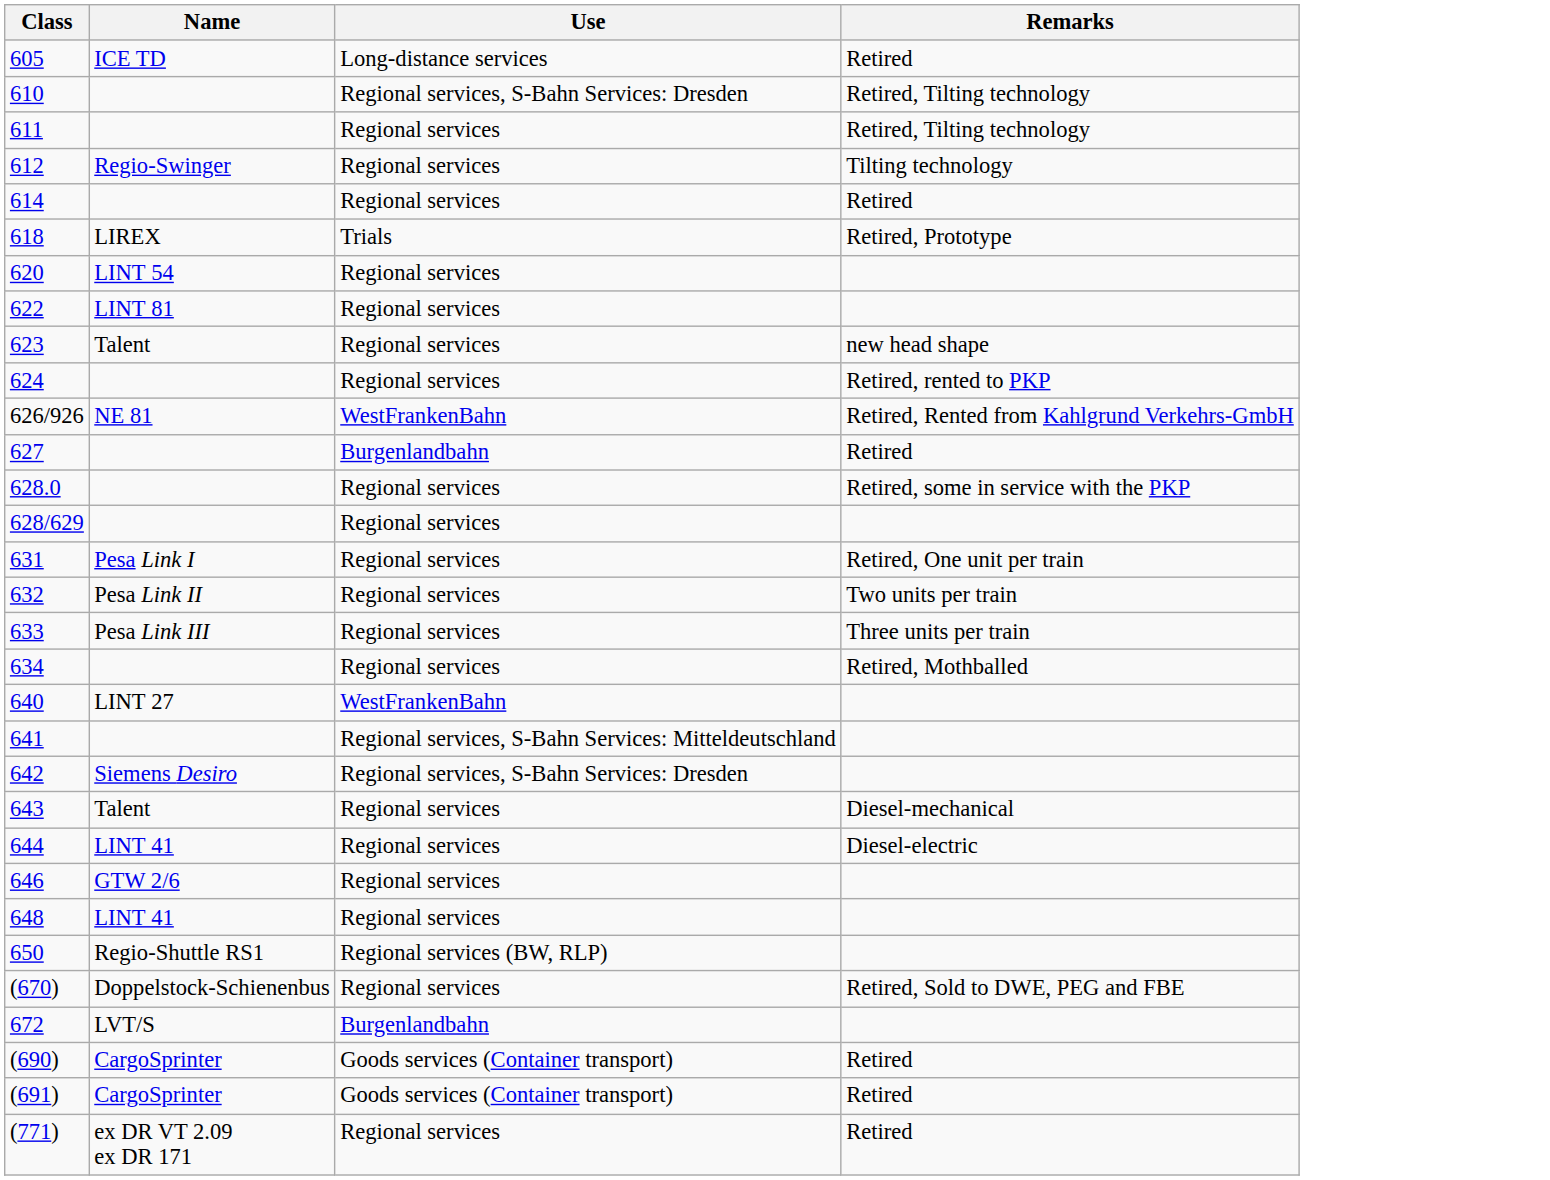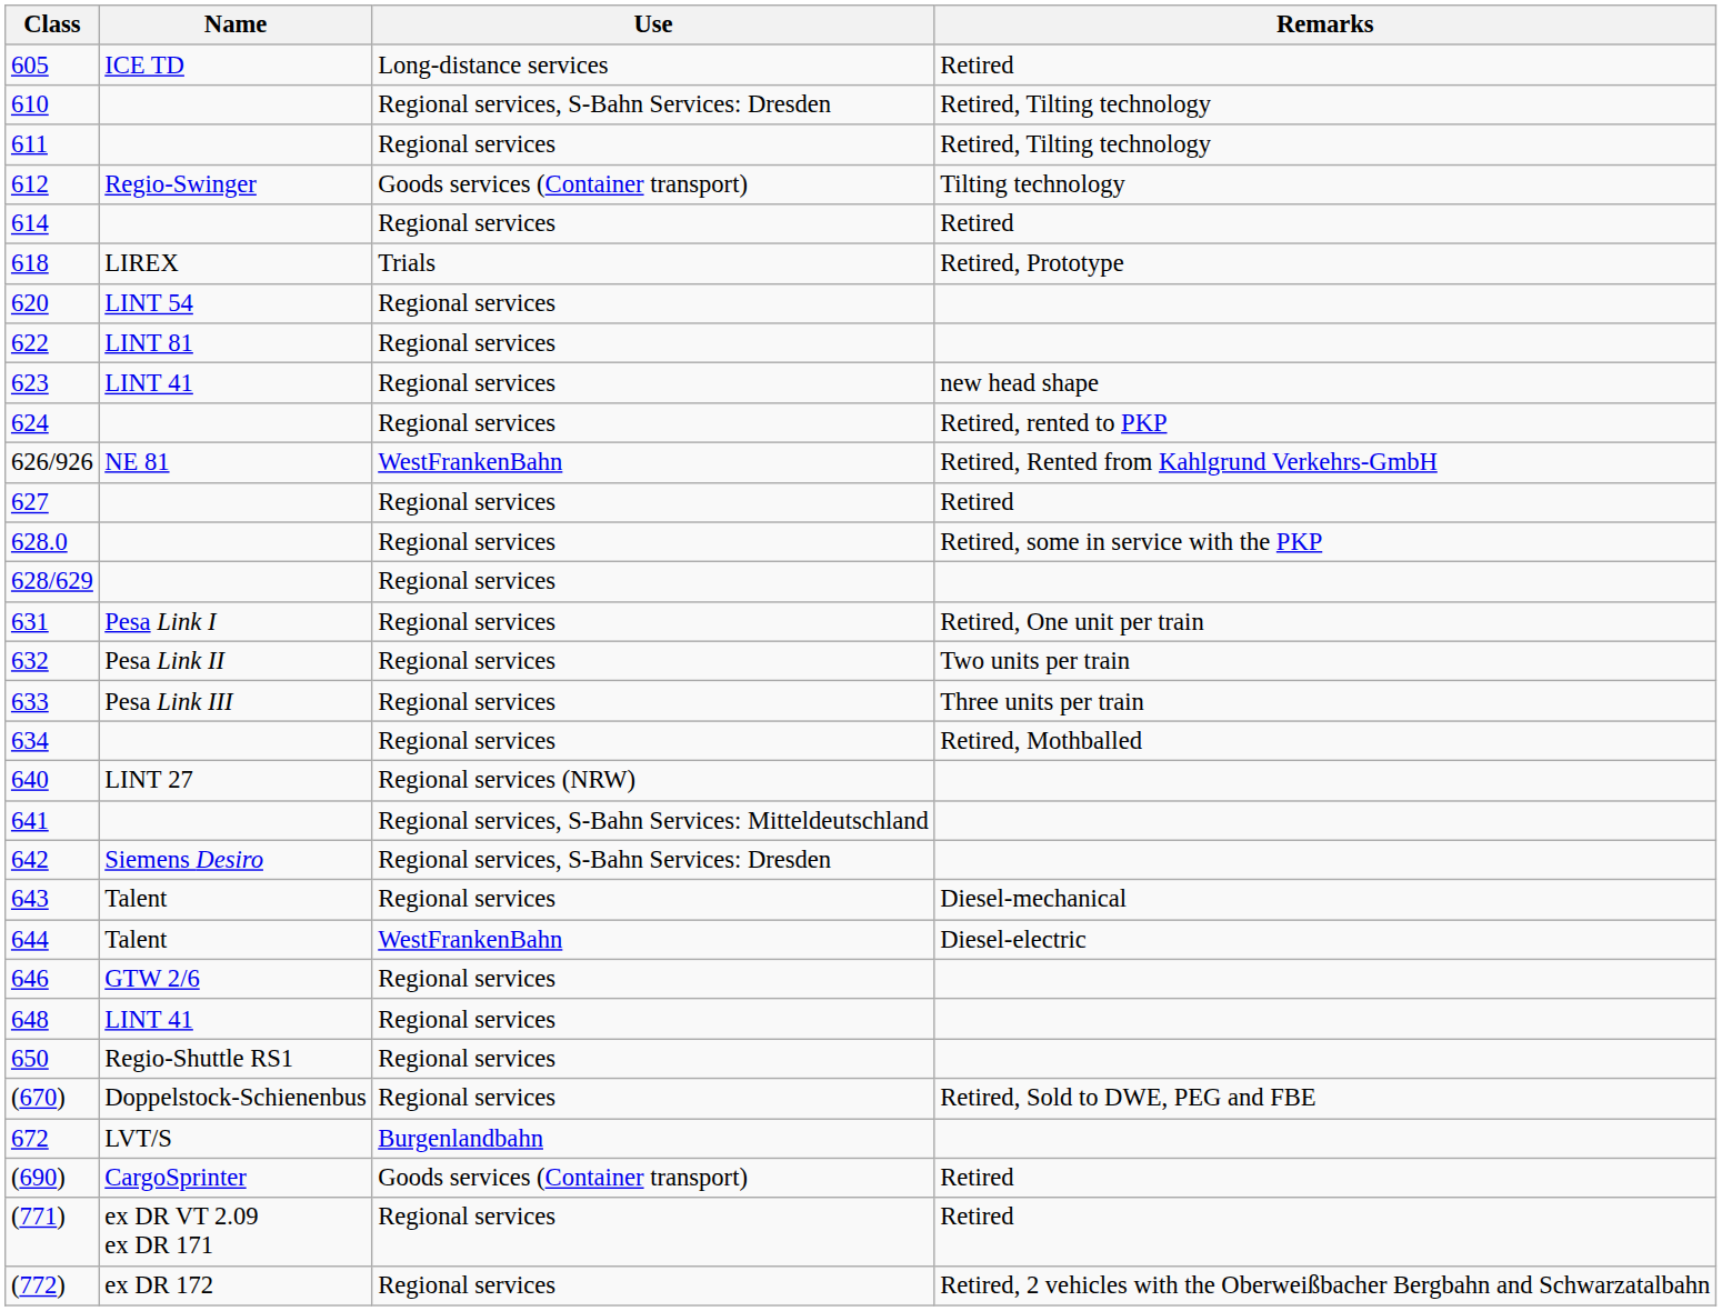 <table class="wikitable">
 <tr class="background color6">
 <th>Class</th>
 <th>Name</th>
 <th>Use</th>
 <th>Remarks</th>
 </tr>
 <tr>
 <td><a href='#'>605</a></td>
 <td><a href='#'>ICE TD</a></td>
 <td>Long-distance services</td>
 <td>Retired</td>
 </tr>
 <tr>
 <td><a href='#'>610</a></td>
 <td></td>
 <td>Regional services, S-Bahn Services: Dresden</td>
 <td>Retired, Tilting technology</td>
 </tr>
 <tr>
 <td><a href='#'>611</a></td>
 <td></td>
 <td>Regional services</td>
 <td>Retired, Tilting technology</td>
 </tr>
 <tr>
 <td><a href='#'>612</a></td>
 <td><a href='#'>Regio-Swinger</a></td>
-<td>Regional services</td>
+<td>Goods services (<a href='#'>Container</a> transport)</td>
 <td>Tilting technology</td>
 </tr>
 <tr>
 <td><a href='#'>614</a></td>
 <td></td>
 <td>Regional services</td>
 <td>Retired</td>
 </tr>
 <tr>
 <td><a href='#'>618</a></td>
 <td>LIREX</td>
 <td>Trials</td>
 <td>Retired, Prototype</td>
 </tr>
 <tr>
 <td><a href='#'>620</a></td>
 <td><a href='#'>LINT 54</a></td>
 <td>Regional services</td>
 <td></td>
 </tr>
 <tr>
 <td><a href='#'>622</a></td>
 <td><a href='#'>LINT 81</a></td>
 <td>Regional services</td>
 <td></td>
 </tr>
 <tr>
 <td><a href='#'>623</a></td>
-<td>Talent</td>
+<td><a href='#'>LINT 41</a></td>
 <td>Regional services</td>
 <td>new head shape</td>
 </tr>
 <tr>
 <td><a href='#'>624</a></td>
 <td></td>
 <td>Regional services</td>
 <td>Retired, rented to <a href='#'>PKP</a></td>
 </tr>
 <tr>
 <td>626/926</td>
 <td><a href='#'>NE 81</a></td>
 <td><a href='#'>WestFrankenBahn</a></td>
 <td>Retired, Rented from <a href='#'>Kahlgrund Verkehrs-GmbH</a></td>
 </tr>
 <tr>
 <td><a href='#'>627</a></td>
 <td></td>
-<td><a href='#'>Burgenlandbahn</a></td>
+<td>Regional services</td>
 <td>Retired</td>
 </tr>
 <tr>
 <td><a href='#'>628.0</a></td>
 <td></td>
 <td>Regional services</td>
 <td>Retired, some in service with the <a href='#'>PKP</a></td>
 </tr>
 <tr>
 <td><a href='#'>628/629</a></td>
 <td></td>
 <td>Regional services</td>
 <td></td>
 </tr>
 <tr>
 <td><a href='#'>631</a></td>
 <td><a href='#'>Pesa</a> <em>Link I</em></td>
 <td>Regional services</td>
 <td>Retired, One unit per train</td>
 </tr>
 <tr>
 <td><a href='#'>632</a></td>
 <td>Pesa <em>Link II</em></td>
 <td>Regional services</td>
 <td>Two units per train</td>
 </tr>
 <tr>
 <td><a href='#'>633</a></td>
 <td>Pesa <em>Link III</em></td>
 <td>Regional services</td>
 <td>Three units per train</td>
 </tr>
 <tr>
 <td><a href='#'>634</a></td>
 <td></td>
 <td>Regional services</td>
 <td>Retired, Mothballed</td>
 </tr>
 <tr>
 <td><a href='#'>640</a></td>
 <td>LINT 27</td>
-<td><a href='#'>WestFrankenBahn</a></td>
+<td>Regional services (NRW)</td>
 <td></td>
 </tr>
 <tr>
 <td><a href='#'>641</a></td>
 <td></td>
 <td>Regional services, S-Bahn Services: Mitteldeutschland</td>
 <td></td>
 </tr>
 <tr>
 <td><a href='#'>642</a></td>
 <td><a href='#'>Siemens <em>Desiro</em></a></td>
 <td>Regional services, S-Bahn Services: Dresden</td>
 <td></td>
 </tr>
 <tr>
 <td><a href='#'>643</a></td>
 <td>Talent</td>
 <td>Regional services</td>
 <td>Diesel-mechanical</td>
 </tr>
 <tr>
 <td><a href='#'>644</a></td>
-<td><a href='#'>LINT 41</a></td>
-<td>Regional services</td>
+<td>Talent</td>
+<td><a href='#'>WestFrankenBahn</a></td>
 <td>Diesel-electric</td>
 </tr>
 <tr>
 <td><a href='#'>646</a></td>
 <td><a href='#'>GTW 2/6</a></td>
 <td>Regional services</td>
 <td></td>
 </tr>
 <tr>
 <td><a href='#'>648</a></td>
 <td><a href='#'>LINT 41</a></td>
 <td>Regional services</td>
 <td></td>
 </tr>
 <tr>
 <td><a href='#'>650</a></td>
 <td>Regio-Shuttle RS1</td>
-<td>Regional services (BW, RLP)</td>
+<td>Regional services</td>
 <td></td>
 </tr>
 <tr>
 <td>(<a href='#'>670</a>)</td>
 <td>Doppelstock-Schienenbus</td>
 <td>Regional services</td>
 <td>Retired, Sold to DWE, PEG and FBE</td>
 </tr>
 <tr>
 <td><a href='#'>672</a></td>
 <td>LVT/S</td>
 <td><a href='#'>Burgenlandbahn</a></td>
 <td></td>
 </tr>
 <tr>
 <td>(<a href='#'>690</a>)</td>
 <td><a href='#'>CargoSprinter</a></td>
 <td>Goods services (<a href='#'>Container</a> transport)</td>
 <td>Retired</td>
 </tr>
-<tr>
-<td>(<a href='#'>691</a>)</td>
-<td><a href='#'>CargoSprinter</a></td>
-<td>Goods services (<a href='#'>Container</a> transport)</td>
-<td>Retired</td>
-</tr>
 <tr valign="top">
 <td>(<a href='#'>771</a>)</td>
 <td>ex DR VT 2.09<br>ex DR 171</td>
 <td>Regional services</td>
 <td>Retired</td>
 </tr>
+<tr valign="top">
+<td>(<a href='#'>772</a>)</td>
+<td>ex DR 172</td>
+<td>Regional services</td>
+<td>Retired, 2 vehicles with the Oberweißbacher Bergbahn and Schwarzatalbahn</td>
+</tr>
 </table>
